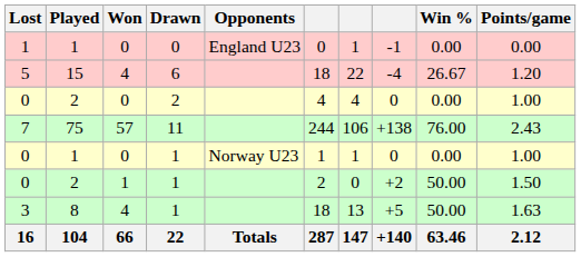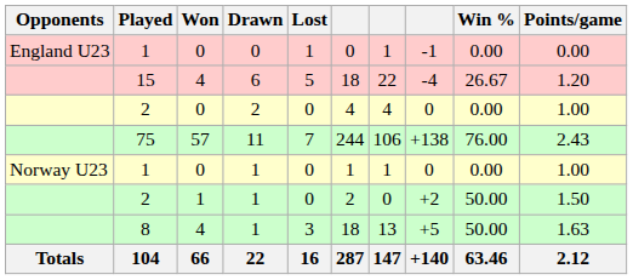 <table class="wikitable sortable " style="text-align:center;">
 <tr>
-<th>Lost</th>
+<th>Opponents</th>
 <th>Played</th>
 <th>Won</th>
 <th>Drawn</th>
-<th>Opponents</th>
+<th>Lost</th>
 <th></th>
 <th></th>
 <th></th>
 <th>Win %</th>
 <th>Points/game</th>
 </tr>
 <tr bgcolor=#FFCCCC>
-<td>1</td>
+<td style="text-align:left;"> England U23</td>
 <td>1</td>
 <td>0</td>
 <td>0</td>
-<td style="text-align:left;"> England U23</td>
+<td>1</td>
 <td>0</td>
 <td>1</td>
 <td>-1</td>
 <td>0.00</td>
 <td>0.00</td>
 </tr>
 <tr bgcolor=#FFCCCC>
-<td>5</td>
+<td style="text-align:left;"></td>
 <td>15</td>
 <td>4</td>
 <td>6</td>
-<td style="text-align:left;"></td>
+<td>5</td>
 <td>18</td>
 <td>22</td>
 <td>-4</td>
 <td>26.67</td>
 <td>1.20</td>
 </tr>
 <tr bgcolor=#FFFFCC>
+<td style="text-align:left;"></td>
+<td>2</td>
 <td>0</td>
 <td>2</td>
 <td>0</td>
-<td>2</td>
-<td style="text-align:left;"></td>
 <td>4</td>
 <td>4</td>
 <td>0</td>
 <td>0.00</td>
 <td>1.00</td>
 </tr>
 <tr bgcolor=#CCFFCC>
-<td>7</td>
+<td style="text-align:left;"></td>
 <td>75</td>
 <td>57</td>
 <td>11</td>
-<td style="text-align:left;"></td>
+<td>7</td>
 <td>244</td>
 <td>106</td>
 <td>+138</td>
 <td>76.00</td>
 <td>2.43</td>
 </tr>
 <tr bgcolor=#FFFFCC>
+<td style="text-align:left;"> Norway U23</td>
+<td>1</td>
 <td>0</td>
 <td>1</td>
 <td>0</td>
-<td>1</td>
-<td style="text-align:left;"> Norway U23</td>
 <td>1</td>
 <td>1</td>
 <td>0</td>
 <td>0.00</td>
 <td>1.00</td>
 </tr>
 <tr bgcolor=#CCFFCC>
-<td>0</td>
+<td style="text-align:left;"></td>
 <td>2</td>
 <td>1</td>
 <td>1</td>
-<td style="text-align:left;"></td>
+<td>0</td>
 <td>2</td>
 <td>0</td>
 <td>+2</td>
 <td>50.00</td>
 <td>1.50</td>
 </tr>
 <tr bgcolor=#CCFFCC>
-<td>3</td>
+<td style="text-align:left;"></td>
 <td>8</td>
 <td>4</td>
 <td>1</td>
-<td style="text-align:left;"></td>
+<td>3</td>
 <td>18</td>
 <td>13</td>
 <td>+5</td>
 <td>50.00</td>
 <td>1.63</td>
 </tr>
 <tr class="sortbottom">
-<th>16</th>
+<th>Totals</th>
 <th>104</th>
 <th>66</th>
 <th>22</th>
-<th>Totals</th>
+<th>16</th>
 <th>287</th>
 <th>147</th>
 <th>+140</th>
 <th>63.46</th>
 <th>2.12</th>
 </tr>
 </table>
